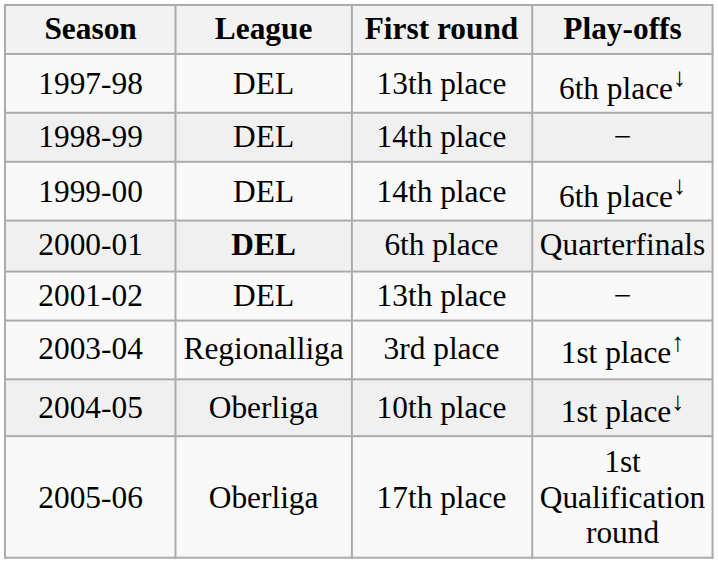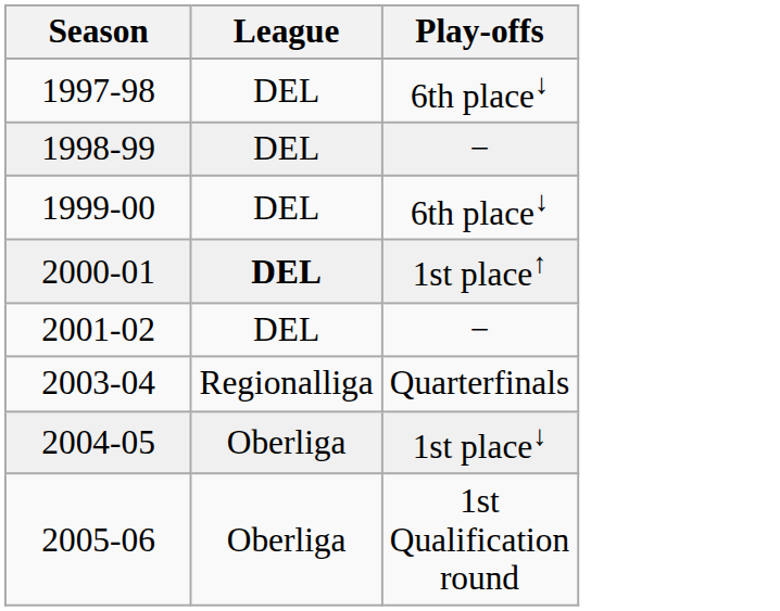 <table class="wikitable" style="width: "80"; font-size: 90%;">
 <tr bgcolor="#dddddd">
 <th width="80" align="center">Season</th>
 <th width="80" align="center">League</th>
-<th width="85" align="center">First round</th>
 <th width="85" align="center">Play-offs</th>
 </tr>
 <tr align="center">
 <td>1997-98</td>
 <td>DEL</td>
-<td>13th place</td>
 <td>6th place<sup>↓</sup></td>
 </tr>
 <tr align="center" bgcolor="#f0f0f0">
 <td>1998-99</td>
 <td>DEL</td>
-<td>14th place</td>
 <td>−</td>
 </tr>
 <tr align="center">
 <td>1999-00</td>
 <td>DEL</td>
-<td>14th place</td>
 <td>6th place<sup>↓</sup></td>
 </tr>
 <tr align="center" bgcolor="#f0f0f0">
 <td>2000-01</td>
 <td><strong>DEL</strong></td>
-<td>6th place</td>
-<td>Quarterfinals</td>
+<td>1st place<sup>↑</sup></td>
 </tr>
 <tr align="center">
 <td>2001-02</td>
 <td>DEL</td>
-<td>13th place</td>
 <td>−</td>
 </tr>
 <tr align="center">
 <td>2003-04</td>
 <td>Regionalliga</td>
-<td>3rd place</td>
-<td>1st place<sup>↑</sup></td>
+<td>Quarterfinals</td>
 </tr>
 <tr align="center" bgcolor="#f0f0f0">
 <td>2004-05</td>
 <td>Oberliga</td>
-<td>10th place</td>
 <td>1st place<sup>↓</sup></td>
 </tr>
 <tr align="center">
 <td>2005-06</td>
 <td>Oberliga</td>
-<td>17th place</td>
 <td>1st Qualification round</td>
 </tr>
 </table>
